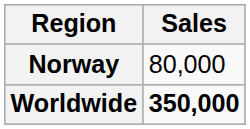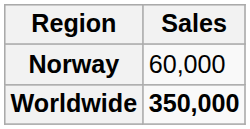 <table class="wikitable sortable plainrowheaders">
 <tr>
 <th scope="col">Region</th>
 <th scope="col">Sales</th>
 </tr>
 <tr>
 <th scope="row">Norway</th>
-<td>80,000</td>
+<td>60,000</td>
 </tr>
 <tr>
 <th scope="row">Worldwide</th>
 <td><strong>350,000</strong></td>
 </tr>
 </table>
